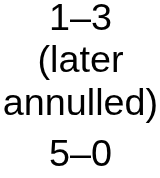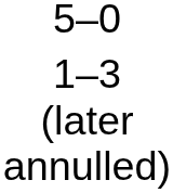 <table style="text-align:center">
 <tr>
 <th width=200></th>
 <th width=100></th>
 <th width=200></th>
 </tr>
 <tr>
 <td align=right></td>
-<td>1–3<br>(later annulled)</td>
+<td>5–0</td>
 <td align=left></td>
 </tr>
 <tr>
 <td align=right></td>
-<td>5–0</td>
+<td>1–3<br>(later annulled)</td>
 <td align=left></td>
 </tr>
 </table>
